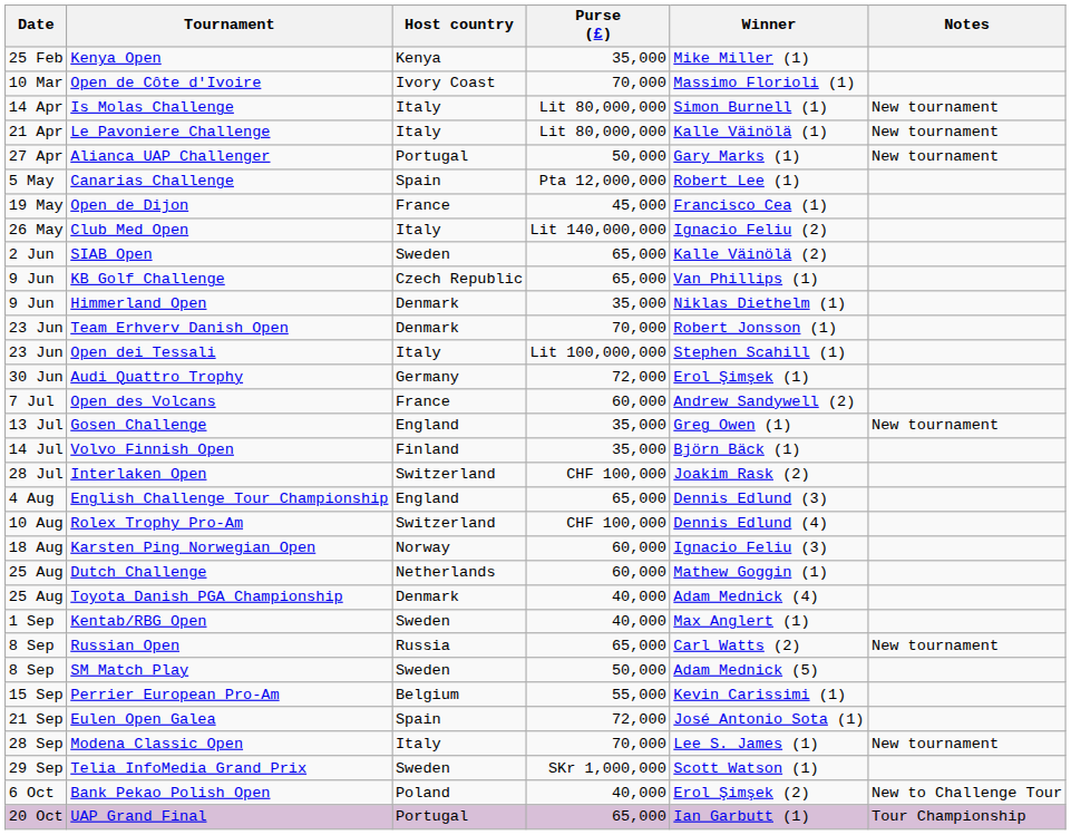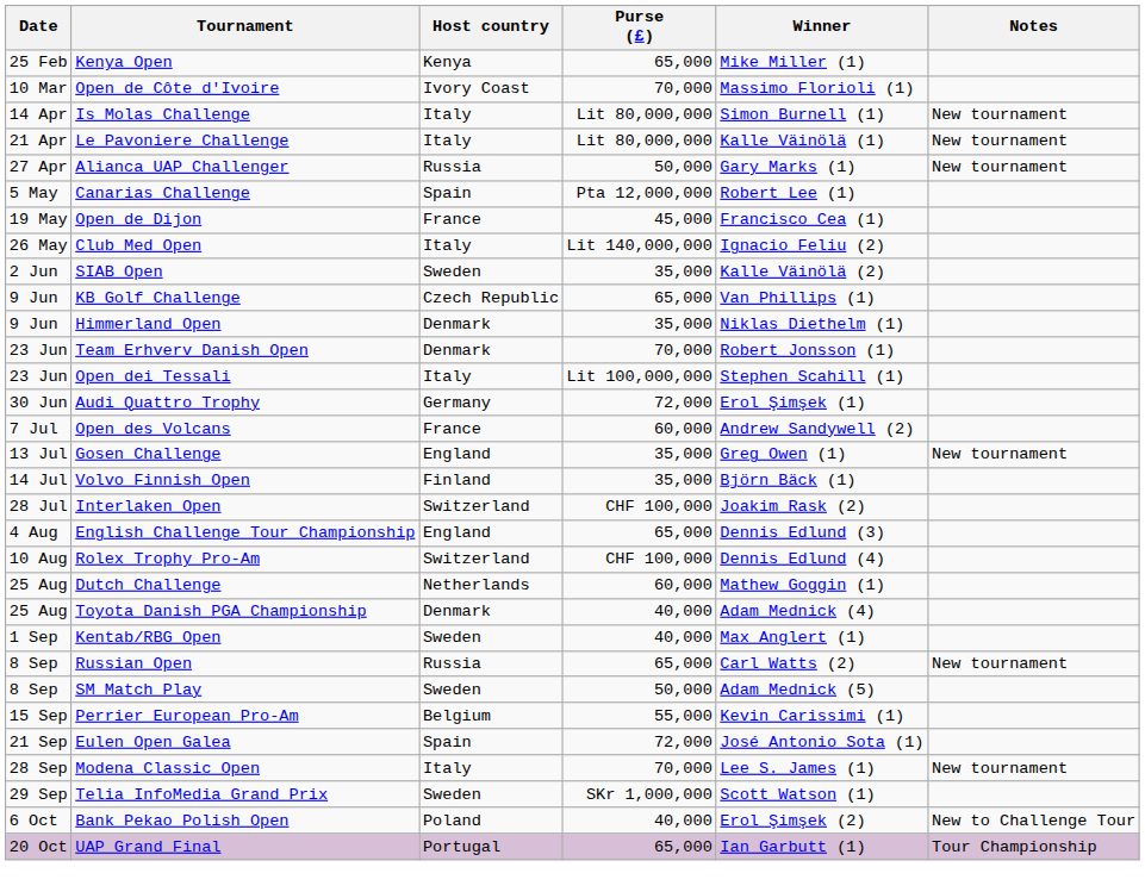 <table class="wikitable" style="font-size:95%">
 <tr>
 <th>Date</th>
 <th>Tournament</th>
 <th>Host country</th>
 <th>Purse<br>(<a href='#'>£</a>)</th>
 <th>Winner</th>
 <th>Notes</th>
 </tr>
 <tr>
 <td>25 Feb</td>
 <td><a href='#'>Kenya Open</a></td>
 <td>Kenya</td>
-<td align=right>35,000</td>
+<td align=right>65,000</td>
 <td> <a href='#'>Mike Miller</a> (1)</td>
 <td></td>
 </tr>
 <tr>
 <td>10 Mar</td>
 <td><a href='#'>Open de Côte d'Ivoire</a></td>
 <td>Ivory Coast</td>
 <td align=right>70,000</td>
 <td> <a href='#'>Massimo Florioli</a> (1)</td>
 <td></td>
 </tr>
 <tr>
 <td>14 Apr</td>
 <td><a href='#'>Is Molas Challenge</a></td>
 <td>Italy</td>
 <td align=right>Lit 80,000,000</td>
 <td> <a href='#'>Simon Burnell</a> (1)</td>
 <td>New tournament</td>
 </tr>
 <tr>
 <td>21 Apr</td>
 <td><a href='#'>Le Pavoniere Challenge</a></td>
 <td>Italy</td>
 <td align=right>Lit 80,000,000</td>
 <td> <a href='#'>Kalle Väinölä</a> (1)</td>
 <td>New tournament</td>
 </tr>
 <tr>
 <td>27 Apr</td>
 <td><a href='#'>Alianca UAP Challenger</a></td>
-<td>Portugal</td>
+<td>Russia</td>
 <td align=right>50,000</td>
 <td> <a href='#'>Gary Marks</a> (1)</td>
 <td>New tournament</td>
 </tr>
 <tr>
 <td>5 May</td>
 <td><a href='#'>Canarias Challenge</a></td>
 <td>Spain</td>
 <td align=right>Pta 12,000,000</td>
 <td> <a href='#'>Robert Lee</a> (1)</td>
 <td></td>
 </tr>
 <tr>
 <td>19 May</td>
 <td><a href='#'>Open de Dijon</a></td>
 <td>France</td>
 <td align=right>45,000</td>
 <td> <a href='#'>Francisco Cea</a> (1)</td>
 <td></td>
 </tr>
 <tr>
 <td>26 May</td>
 <td><a href='#'>Club Med Open</a></td>
 <td>Italy</td>
 <td align=right>Lit 140,000,000</td>
 <td> <a href='#'>Ignacio Feliu</a> (2)</td>
 <td></td>
 </tr>
 <tr>
 <td>2 Jun</td>
 <td><a href='#'>SIAB Open</a></td>
 <td>Sweden</td>
-<td align=right>65,000</td>
+<td align=right>35,000</td>
 <td> <a href='#'>Kalle Väinölä</a> (2)</td>
 <td></td>
 </tr>
 <tr>
 <td>9 Jun</td>
 <td><a href='#'>KB Golf Challenge</a></td>
 <td>Czech Republic</td>
 <td align=right>65,000</td>
 <td> <a href='#'>Van Phillips</a> (1)</td>
 <td></td>
 </tr>
 <tr>
 <td>9 Jun</td>
 <td><a href='#'>Himmerland Open</a></td>
 <td>Denmark</td>
 <td align=right>35,000</td>
 <td> <a href='#'>Niklas Diethelm</a> (1)</td>
 <td></td>
 </tr>
 <tr>
 <td>23 Jun</td>
 <td><a href='#'>Team Erhverv Danish Open</a></td>
 <td>Denmark</td>
 <td align=right>70,000</td>
 <td> <a href='#'>Robert Jonsson</a> (1)</td>
 <td></td>
 </tr>
 <tr>
 <td>23 Jun</td>
 <td><a href='#'>Open dei Tessali</a></td>
 <td>Italy</td>
 <td align=right>Lit 100,000,000</td>
 <td> <a href='#'>Stephen Scahill</a> (1)</td>
 <td></td>
 </tr>
 <tr>
 <td>30 Jun</td>
 <td><a href='#'>Audi Quattro Trophy</a></td>
 <td>Germany</td>
 <td align=right>72,000</td>
 <td> <a href='#'>Erol Şimşek</a> (1)</td>
 <td></td>
 </tr>
 <tr>
 <td>7 Jul</td>
 <td><a href='#'>Open des Volcans</a></td>
 <td>France</td>
 <td align=right>60,000</td>
 <td> <a href='#'>Andrew Sandywell</a> (2)</td>
 <td></td>
 </tr>
 <tr>
 <td>13 Jul</td>
 <td><a href='#'>Gosen Challenge</a></td>
 <td>England</td>
 <td align=right>35,000</td>
 <td> <a href='#'>Greg Owen</a> (1)</td>
 <td>New tournament</td>
 </tr>
 <tr>
 <td>14 Jul</td>
 <td><a href='#'>Volvo Finnish Open</a></td>
 <td>Finland</td>
 <td align=right>35,000</td>
 <td> <a href='#'>Björn Bäck</a> (1)</td>
 <td></td>
 </tr>
 <tr>
 <td>28 Jul</td>
 <td><a href='#'>Interlaken Open</a></td>
 <td>Switzerland</td>
 <td align=right>CHF 100,000</td>
 <td> <a href='#'>Joakim Rask</a> (2)</td>
 <td></td>
 </tr>
 <tr>
 <td>4 Aug</td>
 <td><a href='#'>English Challenge Tour Championship</a></td>
 <td>England</td>
 <td align=right>65,000</td>
 <td> <a href='#'>Dennis Edlund</a> (3)</td>
 <td></td>
 </tr>
 <tr>
 <td>10 Aug</td>
 <td><a href='#'>Rolex Trophy Pro-Am</a></td>
 <td>Switzerland</td>
 <td align=right>CHF 100,000</td>
 <td> <a href='#'>Dennis Edlund</a> (4)</td>
 <td></td>
 </tr>
 <tr>
-<td>18 Aug</td>
-<td><a href='#'>Karsten Ping Norwegian Open</a></td>
-<td>Norway</td>
-<td align=right>60,000</td>
-<td> <a href='#'>Ignacio Feliu</a> (3)</td>
-<td></td>
-</tr>
-<tr>
 <td>25 Aug</td>
 <td><a href='#'>Dutch Challenge</a></td>
 <td>Netherlands</td>
 <td align=right>60,000</td>
 <td> <a href='#'>Mathew Goggin</a> (1)</td>
 <td></td>
 </tr>
 <tr>
 <td>25 Aug</td>
 <td><a href='#'>Toyota Danish PGA Championship</a></td>
 <td>Denmark</td>
 <td align=right>40,000</td>
 <td> <a href='#'>Adam Mednick</a> (4)</td>
 <td></td>
 </tr>
 <tr>
 <td>1 Sep</td>
 <td><a href='#'>Kentab/RBG Open</a></td>
 <td>Sweden</td>
 <td align=right>40,000</td>
 <td> <a href='#'>Max Anglert</a> (1)</td>
 <td></td>
 </tr>
 <tr>
 <td>8 Sep</td>
 <td><a href='#'>Russian Open</a></td>
 <td>Russia</td>
 <td align=right>65,000</td>
 <td> <a href='#'>Carl Watts</a> (2)</td>
 <td>New tournament</td>
 </tr>
 <tr>
 <td>8 Sep</td>
 <td><a href='#'>SM Match Play</a></td>
 <td>Sweden</td>
 <td align=right>50,000</td>
 <td> <a href='#'>Adam Mednick</a> (5)</td>
 <td></td>
 </tr>
 <tr>
 <td>15 Sep</td>
 <td><a href='#'>Perrier European Pro-Am</a></td>
 <td>Belgium</td>
 <td align=right>55,000</td>
 <td> <a href='#'>Kevin Carissimi</a> (1)</td>
 <td></td>
 </tr>
 <tr>
 <td>21 Sep</td>
 <td><a href='#'>Eulen Open Galea</a></td>
 <td>Spain</td>
 <td align=right>72,000</td>
 <td> <a href='#'>José Antonio Sota</a> (1)</td>
 <td></td>
 </tr>
 <tr>
 <td>28 Sep</td>
 <td><a href='#'>Modena Classic Open</a></td>
 <td>Italy</td>
 <td align=right>70,000</td>
 <td> <a href='#'>Lee S. James</a> (1)</td>
 <td>New tournament</td>
 </tr>
 <tr>
 <td>29 Sep</td>
 <td><a href='#'>Telia InfoMedia Grand Prix</a></td>
 <td>Sweden</td>
 <td align=right>SKr 1,000,000</td>
 <td> <a href='#'>Scott Watson</a> (1)</td>
 <td></td>
 </tr>
 <tr>
 <td>6 Oct</td>
 <td><a href='#'>Bank Pekao Polish Open</a></td>
 <td>Poland</td>
 <td align=right>40,000</td>
 <td> <a href='#'>Erol Şimşek</a> (2)</td>
 <td>New to Challenge Tour</td>
 </tr>
 <tr style="background:thistle;">
 <td>20 Oct</td>
 <td><a href='#'>UAP Grand Final</a></td>
 <td>Portugal</td>
 <td align=right>65,000</td>
 <td> <a href='#'>Ian Garbutt</a> (1)</td>
 <td>Tour Championship</td>
 </tr>
 </table>
